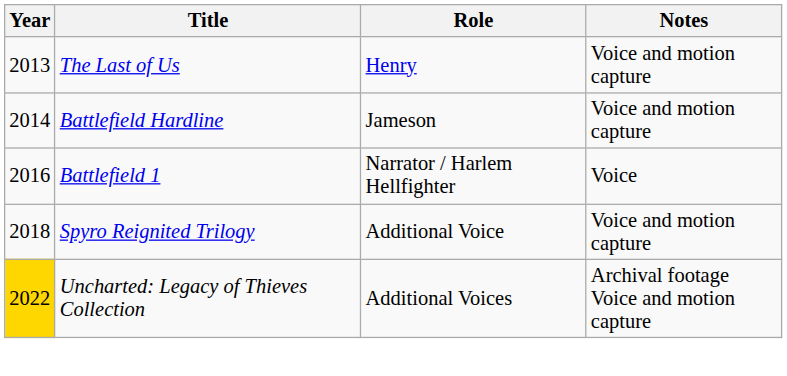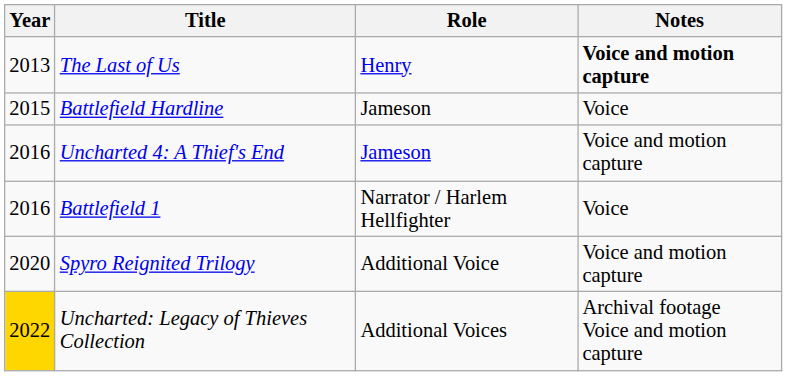 <table class="wikitable sortable">
 <tr>
 <th>Year</th>
 <th>Title</th>
 <th>Role</th>
 <th>Notes</th>
 </tr>
 <tr>
 <td>2013</td>
 <td><em><a href='#'>The Last of Us</a></em></td>
 <td><a href='#'>Henry</a></td>
-<td>Voice and motion capture</td>
+<td><strong>Voice and motion capture</strong></td>
 </tr>
 <tr>
-<td>2014</td>
+<td>2015</td>
 <td><em><a href='#'>Battlefield Hardline</a></em></td>
 <td>Jameson</td>
+<td>Voice</td>
+</tr>
+<tr>
+<td>2016</td>
+<td><em><a href='#'>Uncharted 4: A Thief's End</a></em></td>
+<td><a href='#'>Jameson</a></td>
 <td>Voice and motion capture</td>
 </tr>
 <tr>
 <td>2016</td>
 <td><em><a href='#'>Battlefield 1</a></em></td>
 <td>Narrator / Harlem Hellfighter</td>
 <td>Voice</td>
 </tr>
 <tr>
-<td>2018</td>
+<td>2020</td>
 <td><em><a href='#'>Spyro Reignited Trilogy</a></em></td>
 <td>Additional Voice</td>
 <td>Voice and motion capture</td>
 </tr>
 <tr>
 <td style="background: gold;">2022</td>
 <td><em>Uncharted: Legacy of Thieves Collection</em></td>
 <td>Additional Voices</td>
 <td>Archival footage<br>Voice and motion capture</td>
 </tr>
 </table>
